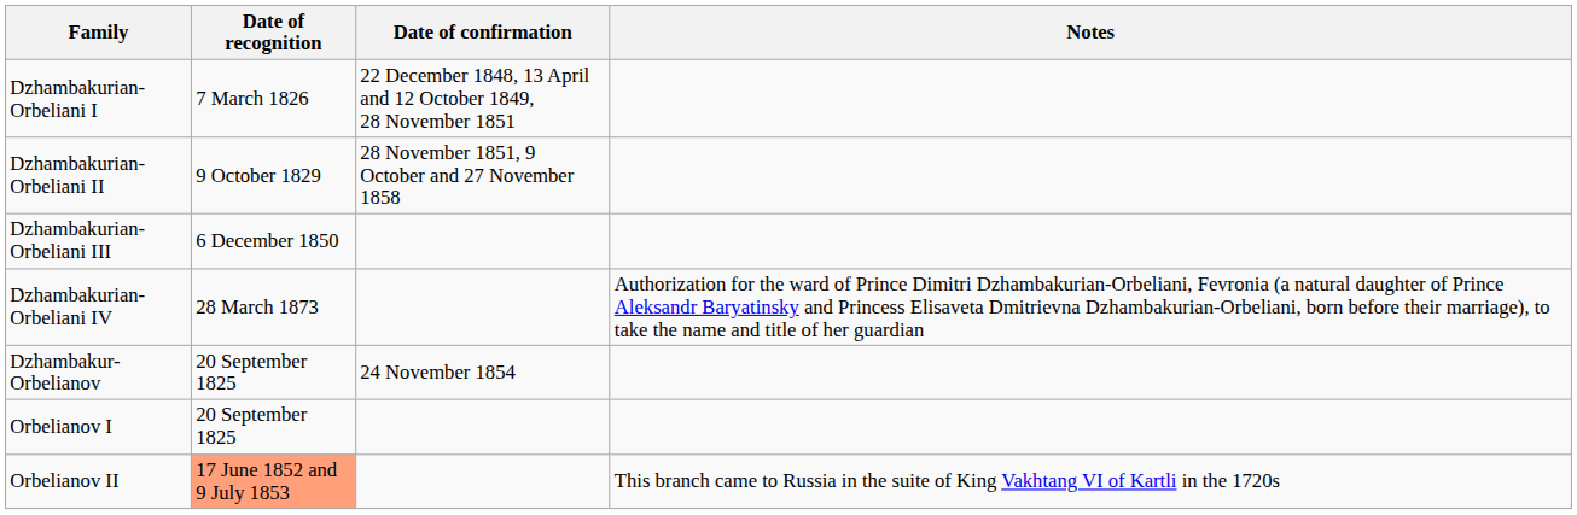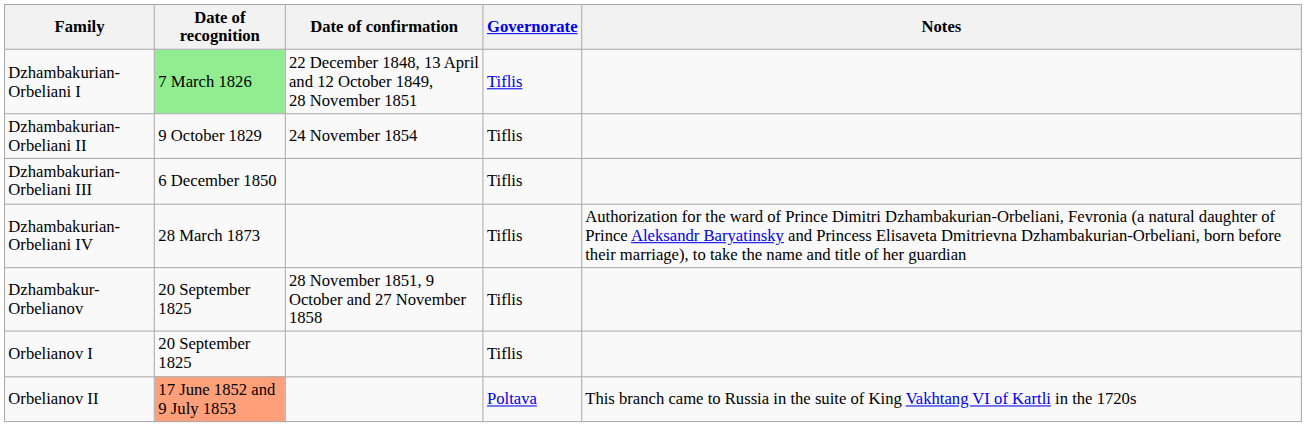 <table class="wikitable" border="1">
 <tr>
 <th>Family</th>
 <th>Date of recognition</th>
 <th>Date of confirmation</th>
+<th><a href='#'>Governorate</a></th>
 <th>Notes</th>
 </tr>
 <tr>
 <td>Dzhambakurian-Orbeliani I</td>
-<td>7 March 1826</td>
+<td style="background: lightgreen;">7 March 1826</td>
 <td>22 December 1848, 13 April and 12 October 1849, <br>28 November 1851</td>
+<td><a href='#'>Tiflis</a></td>
 <td></td>
 </tr>
 <tr>
 <td>Dzhambakurian-Orbeliani II</td>
 <td>9 October 1829</td>
-<td>28 November 1851, 9 October and 27 November 1858</td>
+<td>24 November 1854</td>
+<td>Tiflis</td>
 <td></td>
 </tr>
 <tr>
 <td>Dzhambakurian-Orbeliani III</td>
 <td>6 December 1850</td>
 <td></td>
+<td>Tiflis</td>
 <td></td>
 </tr>
 <tr>
 <td>Dzhambakurian-Orbeliani IV</td>
 <td>28 March 1873</td>
 <td></td>
+<td>Tiflis</td>
 <td>Authorization for the ward of Prince Dimitri Dzhambakurian-Orbeliani, Fevronia (a natural daughter of Prince <a href='#'>Aleksandr Baryatinsky</a> and Princess Elisaveta Dmitrievna Dzhambakurian-Orbeliani, born before their marriage), to take the name and title of her guardian</td>
 </tr>
 <tr>
 <td>Dzhambakur-Orbelianov</td>
 <td>20 September 1825</td>
-<td>24 November 1854</td>
+<td>28 November 1851, 9 October and 27 November 1858</td>
+<td>Tiflis</td>
 <td></td>
 </tr>
 <tr>
 <td>Orbelianov I</td>
 <td>20 September 1825</td>
 <td></td>
+<td>Tiflis</td>
 <td></td>
 </tr>
 <tr>
 <td>Orbelianov II</td>
 <td style="background: lightsalmon;">17 June 1852 and 9 July 1853</td>
 <td></td>
+<td><a href='#'>Poltava</a></td>
 <td>This branch came to Russia in the suite of King <a href='#'>Vakhtang VI of Kartli</a> in the 1720s</td>
 </tr>
 </table>
